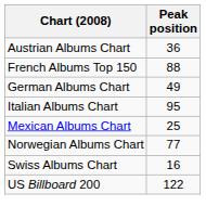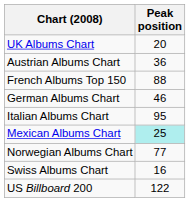 <table class="wikitable">
 <tr>
 <th>Chart (2008)</th>
 <th>Peak <br>position</th>
+</tr>
+<tr>
+<td><a href='#'>UK Albums Chart</a></td>
+<td align="center">20</td>
 </tr>
 <tr>
 <td>Austrian Albums Chart</td>
 <td align="center">36</td>
 </tr>
 <tr>
 <td>French Albums Top 150</td>
 <td align="center">88</td>
 </tr>
 <tr>
 <td>German Albums Chart</td>
-<td align="center">49</td>
+<td align="center">46</td>
 </tr>
 <tr>
 <td>Italian Albums Chart</td>
 <td align="center">95</td>
 </tr>
 <tr>
 <td><a href='#'>Mexican Albums Chart</a></td>
-<td align="center">25</td>
+<td align="center" style="background: paleturquoise;">25</td>
 </tr>
 <tr>
 <td>Norwegian Albums Chart</td>
 <td align="center">77</td>
 </tr>
 <tr>
 <td>Swiss Albums Chart</td>
 <td align="center">16</td>
 </tr>
 <tr>
 <td>US <em>Billboard</em> 200</td>
 <td align="center">122</td>
 </tr>
 </table>
